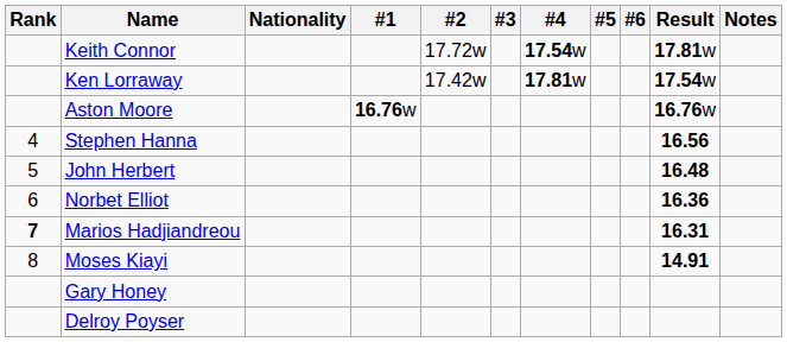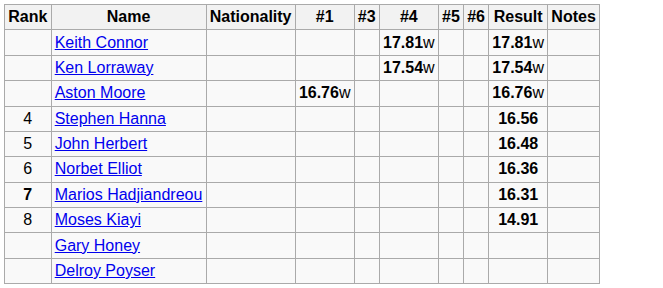 <table class="wikitable sortable" style=" text-align:center">
 <tr>
 <th>Rank</th>
 <th>Name</th>
 <th>Nationality</th>
 <th>#1</th>
-<th>#2</th>
 <th>#3</th>
 <th>#4</th>
 <th>#5</th>
 <th>#6</th>
 <th>Result</th>
 <th>Notes</th>
 </tr>
 <tr>
 <td></td>
 <td align=left><a href='#'>Keith Connor</a></td>
 <td align=left></td>
 <td></td>
-<td>17.72w</td>
 <td></td>
-<td><strong>17.54</strong>w</td>
+<td><strong>17.81</strong>w</td>
 <td></td>
 <td></td>
 <td><strong>17.81</strong>w</td>
 <td></td>
 </tr>
 <tr>
 <td></td>
 <td align=left><a href='#'>Ken Lorraway</a></td>
 <td align=left></td>
 <td></td>
-<td>17.42w</td>
 <td></td>
-<td><strong>17.81</strong>w</td>
+<td><strong>17.54</strong>w</td>
 <td></td>
 <td></td>
 <td><strong>17.54</strong>w</td>
 <td></td>
 </tr>
 <tr>
 <td></td>
 <td align=left><a href='#'>Aston Moore</a></td>
 <td align=left></td>
 <td><strong>16.76</strong>w</td>
 <td></td>
 <td></td>
 <td></td>
 <td></td>
-<td></td>
 <td><strong>16.76</strong>w</td>
 <td></td>
 </tr>
 <tr>
 <td>4</td>
 <td align=left><a href='#'>Stephen Hanna</a></td>
 <td align=left></td>
-<td></td>
 <td></td>
 <td></td>
 <td></td>
 <td></td>
 <td></td>
 <td><strong>16.56</strong></td>
 <td></td>
 </tr>
 <tr>
 <td>5</td>
 <td align=left><a href='#'>John Herbert</a></td>
 <td align=left></td>
 <td></td>
 <td></td>
 <td></td>
 <td></td>
 <td></td>
-<td></td>
 <td><strong>16.48</strong></td>
 <td></td>
 </tr>
 <tr>
 <td>6</td>
 <td align=left><a href='#'>Norbet Elliot</a></td>
 <td align=left></td>
-<td></td>
 <td></td>
 <td></td>
 <td></td>
 <td></td>
 <td></td>
 <td><strong>16.36</strong></td>
 <td></td>
 </tr>
 <tr>
 <td><strong>7</strong></td>
 <td align=left><a href='#'>Marios Hadjiandreou</a></td>
 <td align=left></td>
 <td></td>
 <td></td>
 <td></td>
 <td></td>
 <td></td>
-<td></td>
 <td><strong>16.31</strong></td>
 <td></td>
 </tr>
 <tr>
 <td>8</td>
 <td align=left><a href='#'>Moses Kiayi</a></td>
 <td align=left></td>
-<td></td>
 <td></td>
 <td></td>
 <td></td>
 <td></td>
 <td></td>
 <td><strong>14.91</strong></td>
 <td></td>
 </tr>
 <tr>
 <td></td>
 <td align=left><a href='#'>Gary Honey</a></td>
 <td align=left></td>
 <td></td>
 <td></td>
 <td></td>
 <td></td>
 <td></td>
-<td></td>
 <td><strong></strong></td>
 <td></td>
 </tr>
 <tr>
 <td></td>
 <td align=left><a href='#'>Delroy Poyser</a></td>
 <td align=left></td>
 <td></td>
 <td></td>
 <td></td>
 <td></td>
 <td></td>
-<td></td>
 <td><strong></strong></td>
 <td></td>
 </tr>
 </table>
